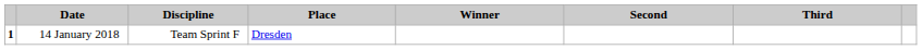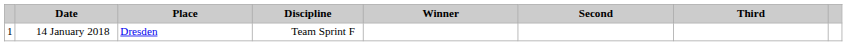 <table class="wikitable plainrowheaders" style="background:#fff; font-size:86%; line-height:16px; border:grey solid 1px; border-collapse:collapse;">
 <tr style="background:#ccc; text-align:center;">
 <th scope="col" style="background:#ccc; width=20 px;"></th>
 <th scope="col" style="background:#ccc; width:120px;">Date</th>
+<th scope="col" style="background:#ccc; width:160px;">Place</th>
 <th scope="col" style="background:#ccc; width:130px;">Discipline</th>
-<th scope="col" style="background:#ccc; width:160px;">Place</th>
 <th scope="col" style="background:#ccc; width:185px;">Winner</th>
 <th scope="col" style="background:#ccc; width:185px;">Second</th>
 <th scope="col" style="background:#ccc; width:185px;">Third</th>
 <th scope="col" style="background:#ccc; width:10px;"></th>
 </tr>
 <tr>
-<td align=center><strong>1</strong></td>
+<td align=center>1</td>
 <td align=right>14 January 2018  </td>
+<td> <a href='#'>Dresden</a></td>
 <td align=right>Team Sprint F  </td>
-<td> <a href='#'>Dresden</a></td>
 <td></td>
 <td></td>
 <td></td>
 <td></td>
 </tr>
 </table>
